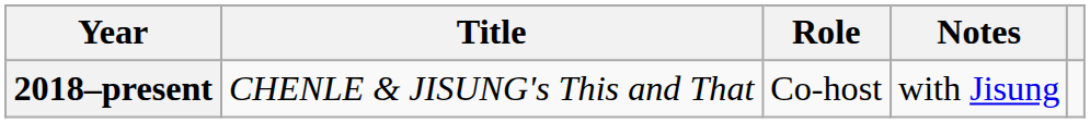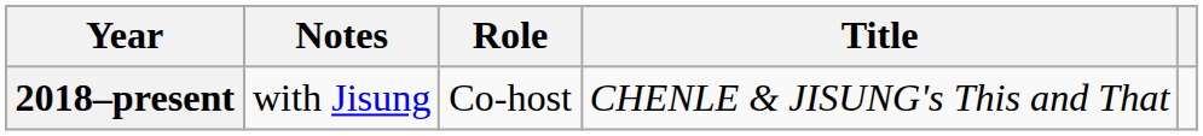 <table class="wikitable plainrowheaders sortable">
 <tr>
 <th scope="col">Year</th>
+<th scope="col">Notes</th>
+<th scope="col">Role</th>
 <th scope="col">Title</th>
-<th scope="col">Role</th>
-<th scope="col">Notes</th>
 <th scope="col"></th>
 </tr>
 <tr>
 <th scope="row">2018–present</th>
+<td>with <a href='#'>Jisung</a></td>
+<td>Co-host</td>
 <td><em>CHENLE & JISUNG's This and That</em></td>
-<td>Co-host</td>
-<td>with <a href='#'>Jisung</a></td>
 <td></td>
 </tr>
 </table>
